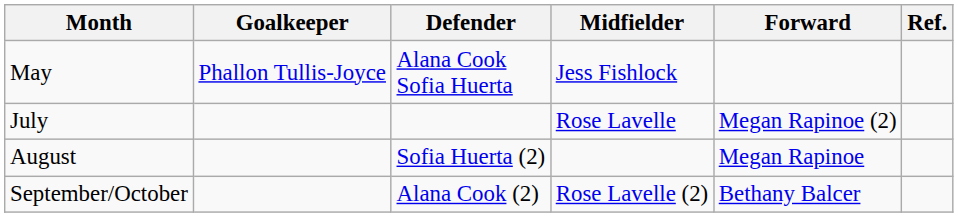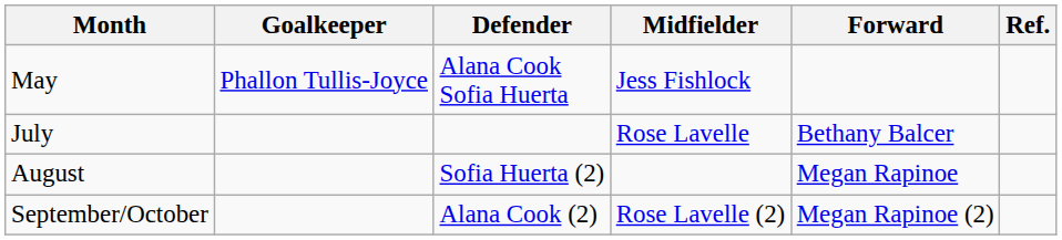 <table class=wikitable>
 <tr>
 <th>Month</th>
 <th>Goalkeeper</th>
 <th>Defender</th>
 <th>Midfielder</th>
 <th>Forward</th>
 <th>Ref.</th>
 </tr>
 <tr>
 <td>May</td>
 <td> <a href='#'>Phallon Tullis-Joyce</a></td>
 <td> <a href='#'>Alana Cook</a><br> <a href='#'>Sofia Huerta</a></td>
 <td> <a href='#'>Jess Fishlock</a></td>
 <td></td>
 <td></td>
 </tr>
 <tr>
 <td>July</td>
 <td></td>
 <td></td>
 <td> <a href='#'>Rose Lavelle</a></td>
-<td> <a href='#'>Megan Rapinoe</a> (2)</td>
+<td> <a href='#'>Bethany Balcer</a></td>
 <td></td>
 </tr>
 <tr>
 <td>August</td>
 <td></td>
 <td> <a href='#'>Sofia Huerta</a> (2)</td>
 <td></td>
 <td> <a href='#'>Megan Rapinoe</a></td>
 <td></td>
 </tr>
 <tr>
 <td>September/October</td>
 <td></td>
 <td> <a href='#'>Alana Cook</a> (2)</td>
 <td> <a href='#'>Rose Lavelle</a> (2)</td>
-<td> <a href='#'>Bethany Balcer</a></td>
+<td> <a href='#'>Megan Rapinoe</a> (2)</td>
 <td></td>
 </tr>
 </table>
